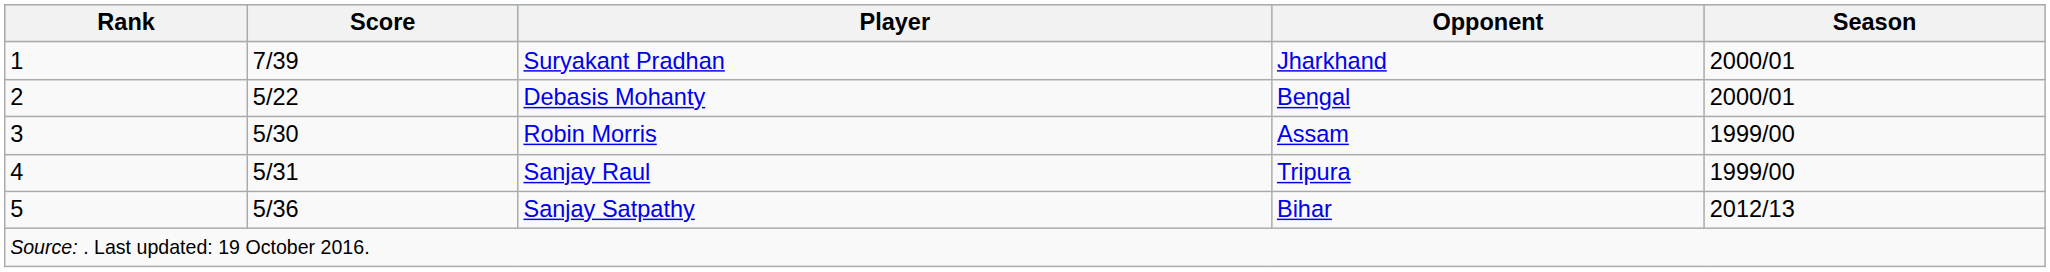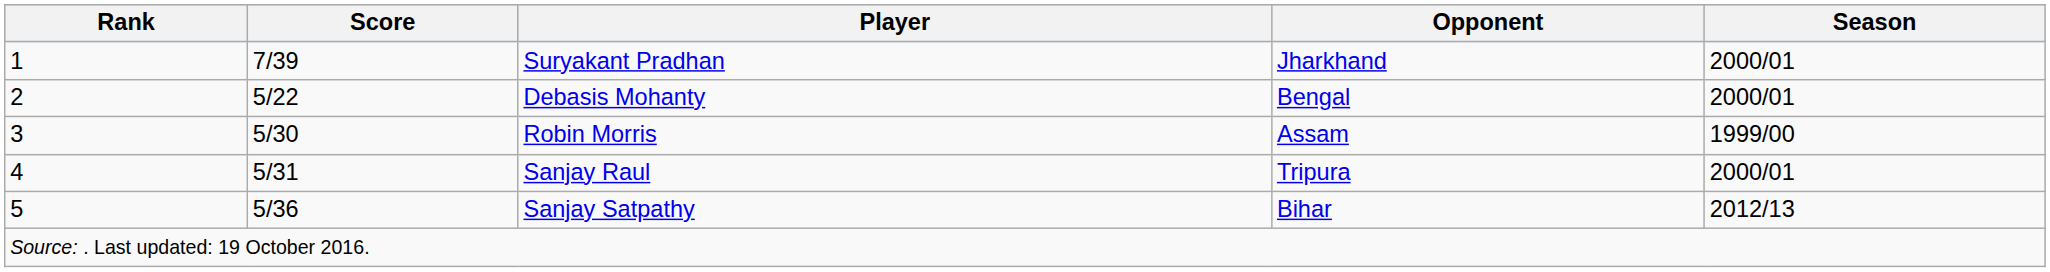 <table class="wikitable" width=70%>
 <tr bgcolor=#87cefa>
 <th>Rank</th>
 <th>Score</th>
 <th>Player</th>
 <th>Opponent</th>
 <th>Season</th>
 </tr>
 <tr>
 <td>1</td>
 <td>7/39</td>
 <td><a href='#'>Suryakant Pradhan</a></td>
 <td><a href='#'>Jharkhand</a></td>
 <td>2000/01</td>
 </tr>
 <tr>
 <td>2</td>
 <td>5/22</td>
 <td><a href='#'>Debasis Mohanty</a></td>
 <td><a href='#'>Bengal</a></td>
 <td>2000/01</td>
 </tr>
 <tr>
 <td>3</td>
 <td>5/30</td>
 <td><a href='#'>Robin Morris</a></td>
 <td><a href='#'>Assam</a></td>
 <td>1999/00</td>
 </tr>
 <tr>
 <td>4</td>
 <td>5/31</td>
 <td><a href='#'>Sanjay Raul</a></td>
 <td><a href='#'>Tripura</a></td>
-<td>1999/00</td>
+<td>2000/01</td>
 </tr>
 <tr>
 <td>5</td>
 <td>5/36</td>
 <td><a href='#'>Sanjay Satpathy</a></td>
 <td><a href='#'>Bihar</a></td>
 <td>2012/13</td>
 </tr>
 <tr>
 <td colspan=5><small><em>Source: </em>. Last updated: 19 October 2016.</small></td>
 </tr>
 </table>
